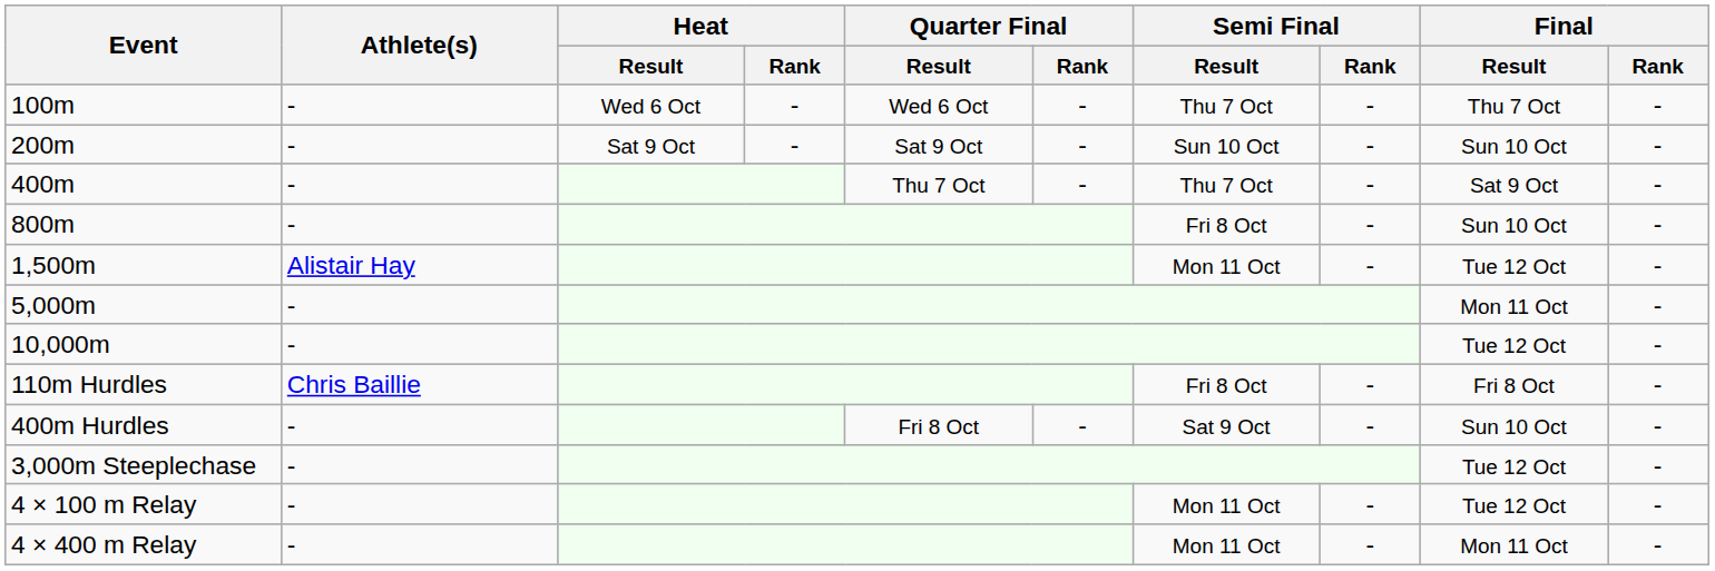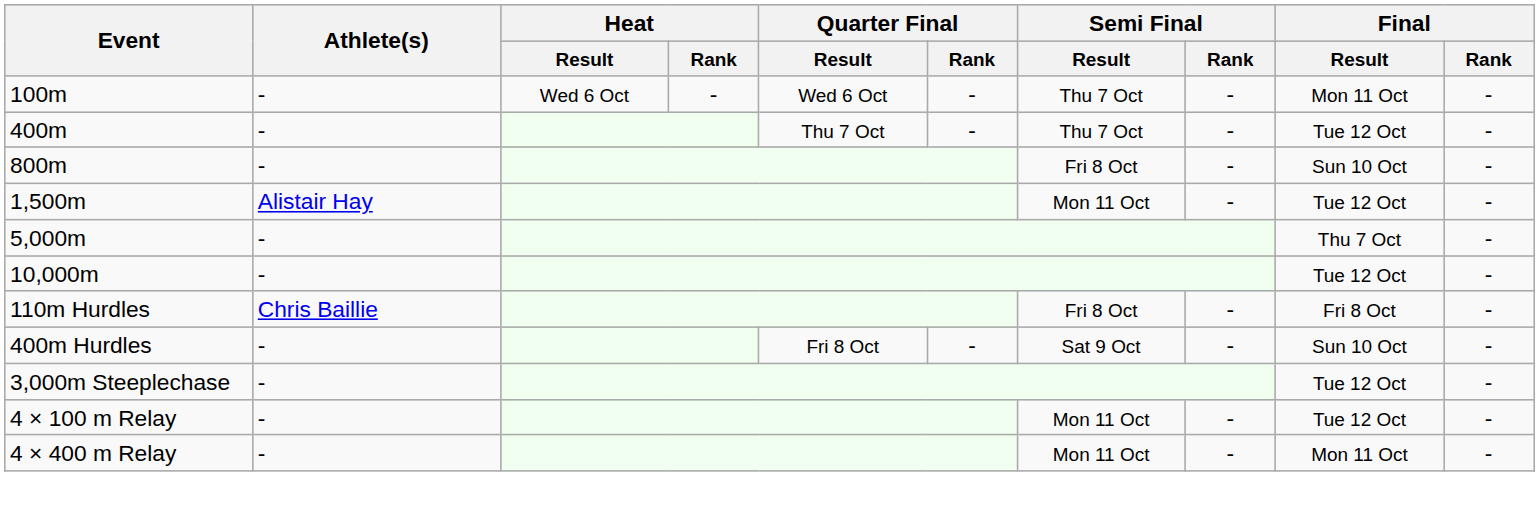 <table class=wikitable style="font-size:90%">
 <tr>
 <th rowspan="2" width=150>Event</th>
 <th rowspan="2" width=150>Athlete(s)</th>
 <th colspan="2" width=150>Heat</th>
 <th colspan="2" width=150>Quarter Final</th>
 <th colspan="2" width=150>Semi Final</th>
 <th colspan="2" width=150>Final</th>
 </tr>
 <tr>
 <th style="line-height:1em" width=100><small>Result</small></th>
 <th style="line-height:1em" width=50><small>Rank</small></th>
 <th style="line-height:1em" width=100><small>Result</small></th>
 <th style="line-height:1em" width=50><small>Rank</small></th>
 <th style="line-height:1em" width=100><small>Result</small></th>
 <th style="line-height:1em" width=50><small>Rank</small></th>
 <th style="line-height:1em" width=100><small>Result</small></th>
 <th style="line-height:1em" width=50><small>Rank</small></th>
 </tr>
 <tr>
 <td>100m</td>
 <td>-</td>
 <td align="center"><small>Wed 6 Oct</small></td>
 <td align="center">-</td>
 <td align="center"><small>Wed 6 Oct</small></td>
 <td align="center">-</td>
 <td align="center"><small>Thu 7 Oct</small></td>
 <td align="center">-</td>
-<td align="center"><small>Thu 7 Oct</small></td>
-<td align="center">-</td>
-</tr>
-<tr>
-<td>200m</td>
-<td>-</td>
-<td align="center"><small>Sat 9 Oct</small></td>
-<td align="center">-</td>
-<td align="center"><small>Sat 9 Oct</small></td>
-<td align="center">-</td>
-<td align="center"><small>Sun 10 Oct</small></td>
-<td align="center">-</td>
-<td align="center"><small>Sun 10 Oct</small></td>
+<td align="center"><small>Mon 11 Oct</small></td>
 <td align="center">-</td>
 </tr>
 <tr>
 <td>400m</td>
 <td>-</td>
 <td bgcolor="honeydew" colspan=2></td>
 <td align="center"><small>Thu 7 Oct</small></td>
 <td align="center">-</td>
 <td align="center"><small>Thu 7 Oct</small></td>
 <td align="center">-</td>
-<td align="center"><small>Sat 9 Oct</small></td>
+<td align="center"><small>Tue 12 Oct</small></td>
 <td align="center">-</td>
 </tr>
 <tr>
 <td>800m</td>
 <td>-</td>
 <td bgcolor="honeydew" colspan=4></td>
 <td align="center"><small>Fri 8 Oct</small></td>
 <td align="center">-</td>
 <td align="center"><small>Sun 10 Oct</small></td>
 <td align="center">-</td>
 </tr>
 <tr>
 <td>1,500m</td>
 <td><a href='#'>Alistair Hay</a></td>
 <td bgcolor="honeydew" colspan=4></td>
 <td align="center"><small>Mon 11 Oct</small></td>
 <td align="center">-</td>
 <td align="center"><small>Tue 12 Oct</small></td>
 <td align="center">-</td>
 </tr>
 <tr>
 <td>5,000m</td>
 <td>-</td>
 <td bgcolor="honeydew" colspan=6></td>
-<td align="center"><small>Mon 11 Oct</small></td>
+<td align="center"><small>Thu 7 Oct</small></td>
 <td align="center">-</td>
 </tr>
 <tr>
 <td>10,000m</td>
 <td>-</td>
 <td bgcolor="honeydew" colspan=6></td>
 <td align="center"><small>Tue 12 Oct</small></td>
 <td align="center">-</td>
 </tr>
 <tr>
 <td>110m Hurdles</td>
 <td><a href='#'>Chris Baillie</a></td>
 <td bgcolor="honeydew" colspan=4></td>
 <td align="center"><small>Fri 8 Oct</small></td>
 <td align="center">-</td>
 <td align="center"><small>Fri 8 Oct</small></td>
 <td align="center">-</td>
 </tr>
 <tr>
 <td>400m Hurdles</td>
 <td>-</td>
 <td bgcolor="honeydew" colspan=2></td>
 <td align="center"><small>Fri 8 Oct</small></td>
 <td align="center">-</td>
 <td align="center"><small>Sat 9 Oct</small></td>
 <td align="center">-</td>
 <td align="center"><small>Sun 10 Oct</small></td>
 <td align="center">-</td>
 </tr>
 <tr>
 <td>3,000m Steeplechase</td>
 <td>-</td>
 <td bgcolor="honeydew" colspan=6></td>
 <td align="center"><small>Tue 12 Oct</small></td>
 <td align="center">-</td>
 </tr>
 <tr>
 <td>4 × 100 m Relay</td>
 <td>-</td>
 <td bgcolor="honeydew" colspan=4></td>
 <td align="center"><small>Mon 11 Oct</small></td>
 <td align="center">-</td>
 <td align="center"><small>Tue 12 Oct</small></td>
 <td align="center">-</td>
 </tr>
 <tr>
 <td>4 × 400 m Relay</td>
 <td>-</td>
 <td bgcolor="honeydew" colspan=4></td>
 <td align="center"><small>Mon 11 Oct</small></td>
 <td align="center">-</td>
 <td align="center"><small>Mon 11 Oct</small></td>
 <td align="center">-</td>
 </tr>
 </table>
